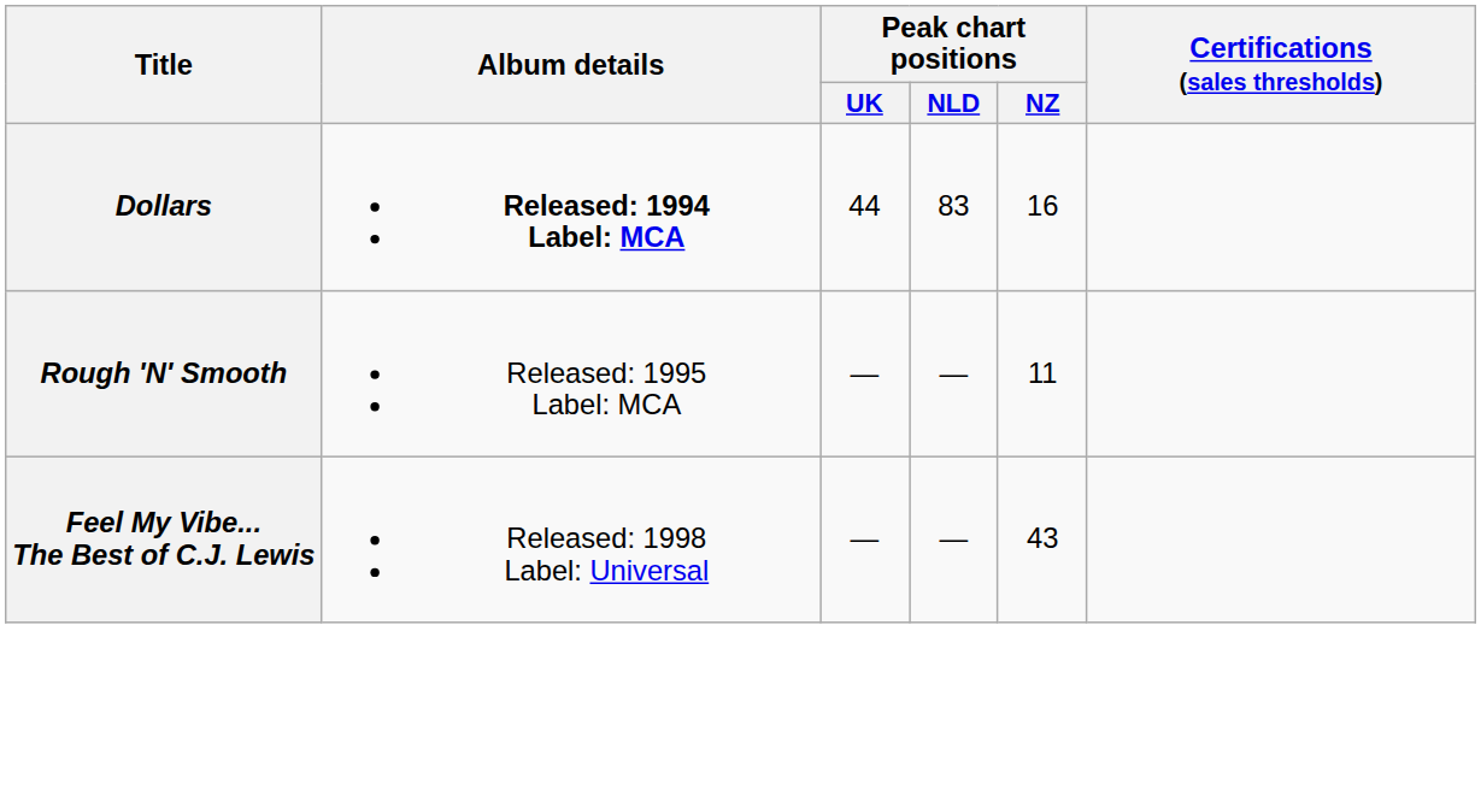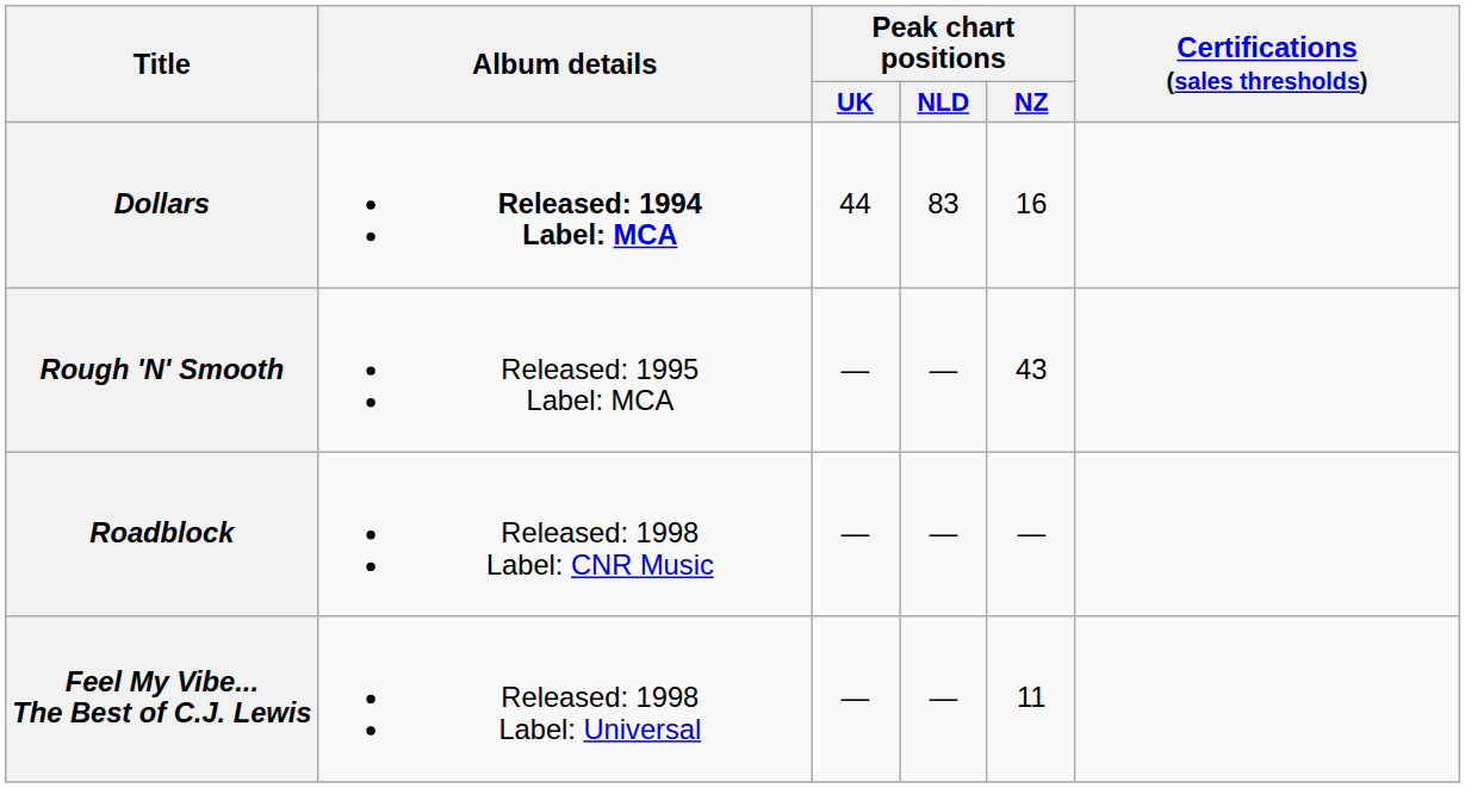 <table class="wikitable plainrowheaders" style="text-align:center;" border="1">
 <tr>
 <th scope="col" rowspan="2">Title</th>
 <th rowspan="2" style="width:17em;">Album details</th>
 <th scope="col" colspan="3">Peak chart positions</th>
 <th rowspan="2" style="width:210px;"><a href='#'>Certifications</a><br><small>(<a href='#'>sales thresholds</a>)</small></th>
 </tr>
 <tr>
 <th scope="col" style="width:3em;font-size:90%;"><a href='#'>UK</a><br></th>
 <th scope="col" style="width:3em;font-size:90%;"><a href='#'>NLD</a><br></th>
 <th scope="col" style="width:3em;font-size:90%;"><a href='#'>NZ</a><br></th>
 </tr>
 <tr>
 <th scope="row"><em>Dollars</em></th>
 <td><strong><br><ul><li>Released: 1994</li><li>Label: <a href='#'>MCA</a></li></ul></strong></td>
 <td align="center">44</td>
 <td align="center">83</td>
 <td align="center">16</td>
 <td></td>
 </tr>
 <tr>
 <th scope="row"><em>Rough 'N' Smooth</em></th>
 <td><br><ul><li>Released: 1995</li><li>Label: MCA</li></ul></td>
 <td align="center">—</td>
 <td align="center">—</td>
-<td align="center">11</td>
+<td align="center">43</td>
+<td></td>
+</tr>
+<tr>
+<th scope="row"><em>Roadblock</em></th>
+<td><br><ul><li>Released: 1998</li><li>Label: <a href='#'>CNR Music</a></li></ul></td>
+<td align="center">—</td>
+<td align="center">—</td>
+<td align="center">—</td>
 <td></td>
 </tr>
 <tr>
 <th scope="row"><em>Feel My Vibe...</em><br><em>The Best of C.J. Lewis</em></th>
 <td><br><ul><li>Released: 1998</li><li>Label: <a href='#'>Universal</a></li></ul></td>
 <td align="center">—</td>
 <td align="center">—</td>
-<td align="center">43</td>
+<td align="center">11</td>
 <td></td>
 </tr>
 </table>
